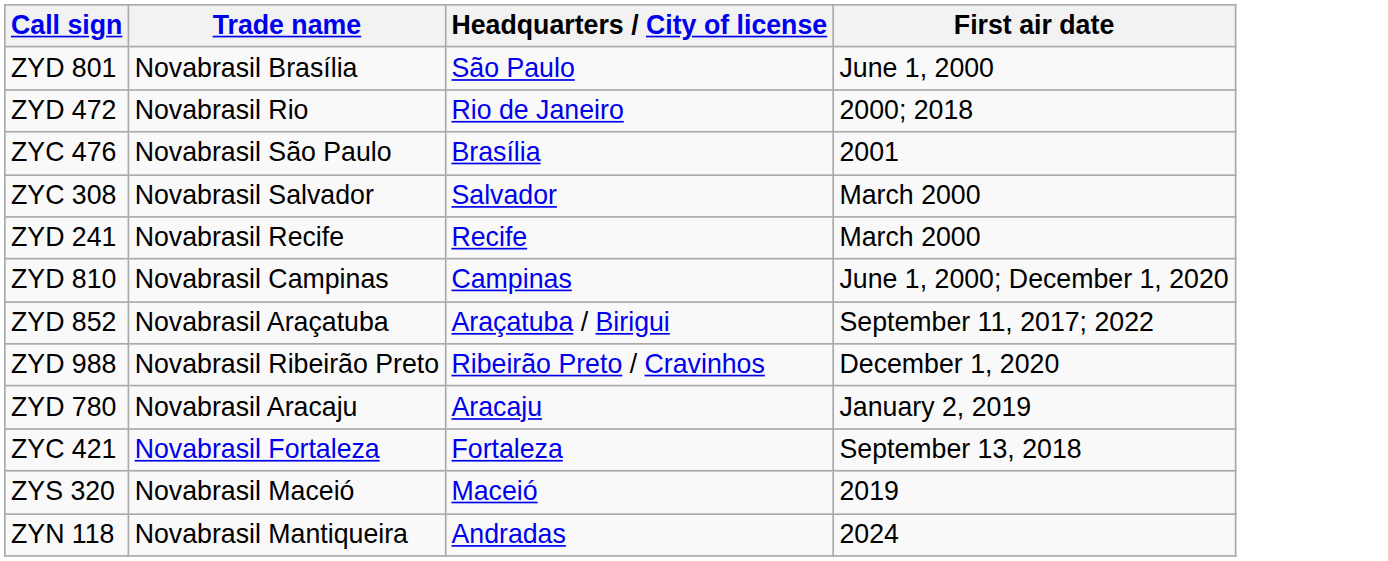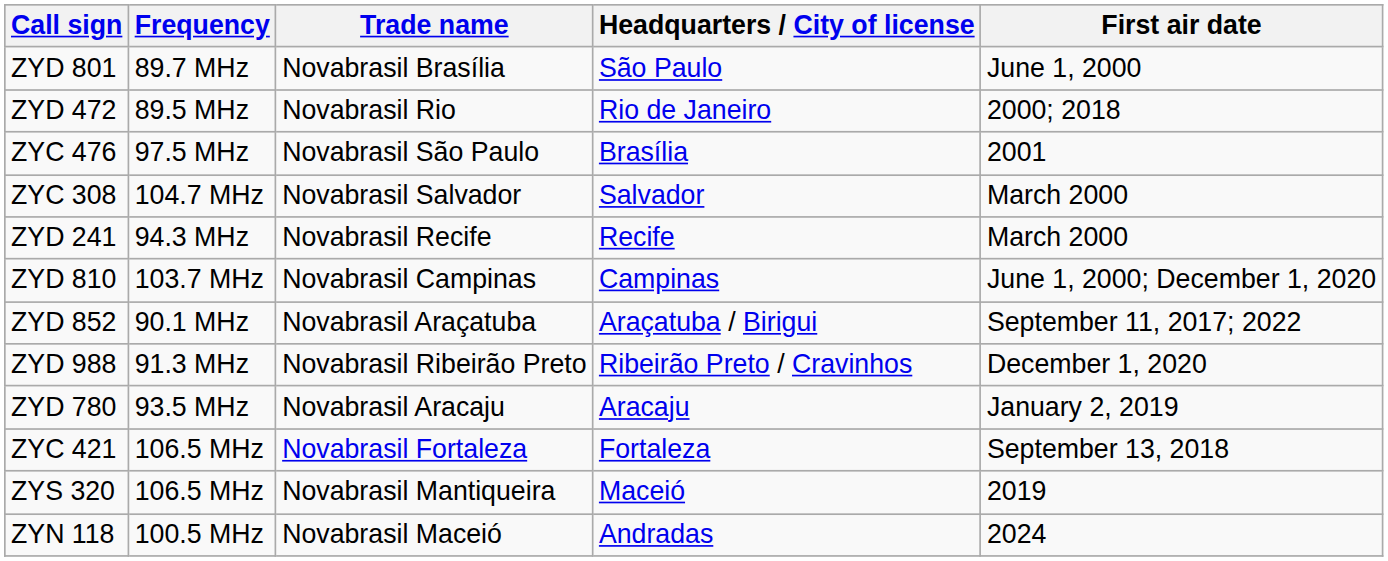 <table class="wikitable sortable">
 <tr>
 <th><a href='#'>Call sign</a></th>
+<th data-sort-type="number"><a href='#'>Frequency</a></th>
 <th><a href='#'>Trade name</a></th>
 <th>Headquarters / <a href='#'>City of license</a></th>
 <th>First air date</th>
 </tr>
 <tr>
 <td>ZYD 801</td>
+<td>89.7 MHz</td>
 <td>Novabrasil Brasília</td>
 <td><a href='#'>São Paulo</a></td>
 <td>June 1, 2000</td>
 </tr>
 <tr>
 <td>ZYD 472</td>
+<td>89.5 MHz</td>
 <td>Novabrasil Rio</td>
 <td><a href='#'>Rio de Janeiro</a></td>
 <td>2000; 2018</td>
 </tr>
 <tr>
 <td>ZYC 476</td>
+<td>97.5 MHz</td>
 <td>Novabrasil São Paulo</td>
 <td><a href='#'>Brasília</a></td>
 <td>2001</td>
 </tr>
 <tr>
 <td>ZYC 308</td>
+<td>104.7 MHz</td>
 <td>Novabrasil Salvador</td>
 <td><a href='#'>Salvador</a></td>
 <td>March 2000</td>
 </tr>
 <tr>
 <td>ZYD 241</td>
+<td>94.3 MHz</td>
 <td>Novabrasil Recife</td>
 <td><a href='#'>Recife</a></td>
 <td>March 2000</td>
 </tr>
 <tr>
 <td>ZYD 810</td>
+<td>103.7 MHz</td>
 <td>Novabrasil Campinas</td>
 <td><a href='#'>Campinas</a></td>
 <td>June 1, 2000; December 1, 2020</td>
 </tr>
 <tr>
 <td>ZYD 852</td>
+<td>90.1 MHz</td>
 <td>Novabrasil Araçatuba</td>
 <td><a href='#'>Araçatuba</a> / <a href='#'>Birigui</a></td>
 <td>September 11, 2017; 2022</td>
 </tr>
 <tr>
 <td>ZYD 988</td>
+<td>91.3 MHz</td>
 <td>Novabrasil Ribeirão Preto</td>
 <td><a href='#'>Ribeirão Preto</a> / <a href='#'>Cravinhos</a></td>
 <td>December 1, 2020</td>
 </tr>
 <tr>
 <td>ZYD 780</td>
+<td>93.5 MHz</td>
 <td>Novabrasil Aracaju</td>
 <td><a href='#'>Aracaju</a></td>
 <td>January 2, 2019</td>
 </tr>
 <tr>
 <td>ZYC 421</td>
+<td>106.5 MHz</td>
 <td><a href='#'>Novabrasil Fortaleza</a></td>
 <td><a href='#'>Fortaleza</a></td>
 <td>September 13, 2018</td>
 </tr>
 <tr>
 <td>ZYS 320</td>
-<td>Novabrasil Maceió</td>
+<td>106.5 MHz</td>
+<td>Novabrasil Mantiqueira</td>
 <td><a href='#'>Maceió</a></td>
 <td>2019</td>
 </tr>
 <tr>
 <td>ZYN 118</td>
-<td>Novabrasil Mantiqueira</td>
+<td>100.5 MHz</td>
+<td>Novabrasil Maceió</td>
 <td><a href='#'>Andradas</a></td>
 <td>2024</td>
 </tr>
 </table>
